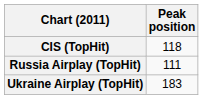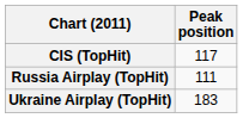 <table class="wikitable sortable plainrowheaders" style="text-align:center">
 <tr>
 <th scope="col">Chart (2011)</th>
 <th scope="col">Peak<br>position</th>
 </tr>
 <tr>
 <th scope="row">CIS (TopHit)</th>
-<td>118</td>
+<td>117</td>
 </tr>
 <tr>
 <th scope="row">Russia Airplay (TopHit)</th>
 <td>111</td>
 </tr>
 <tr>
 <th scope="row">Ukraine Airplay (TopHit)</th>
 <td>183</td>
 </tr>
 </table>
